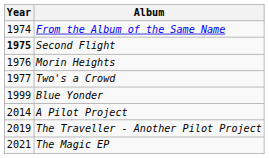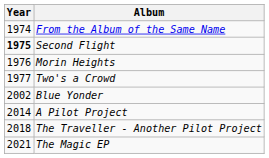 <table class="wikitable">
 <tr>
 <th>Year</th>
 <th>Album</th>
 </tr>
 <tr>
 <td>1974</td>
 <td><em><a href='#'>From the Album of the Same Name</a></em></td>
 </tr>
 <tr>
 <td><strong>1975</strong></td>
 <td><em>Second Flight</em></td>
 </tr>
 <tr>
 <td>1976</td>
 <td><em>Morin Heights</em></td>
 </tr>
 <tr>
 <td>1977</td>
 <td><em>Two's a Crowd</em></td>
 </tr>
 <tr>
-<td>1999</td>
+<td>2002</td>
 <td><em>Blue Yonder</em></td>
 </tr>
 <tr>
 <td>2014</td>
 <td><em>A Pilot Project</em></td>
 </tr>
 <tr>
-<td>2019</td>
+<td>2018</td>
 <td><em>The Traveller - Another Pilot Project</em></td>
 </tr>
 <tr>
 <td>2021</td>
 <td><em>The Magic EP</em></td>
 </tr>
 </table>
